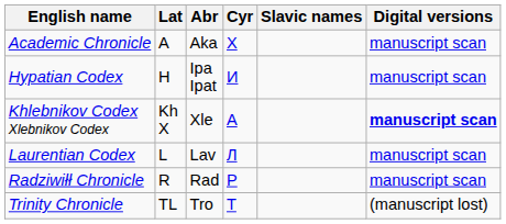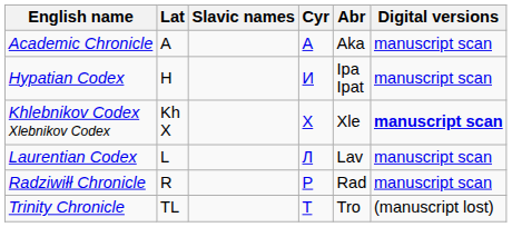 <table class="wikitable sortable">
 <tr>
 <th>English name</th>
 <th>Lat</th>
+<th>Slavic names</th>
+<th>Cyr</th>
 <th>Abr</th>
-<th>Cyr</th>
-<th>Slavic names</th>
 <th>Digital versions</th>
 </tr>
 <tr valign="top">
 <td><em><a href='#'>Academic Chronicle</a></em></td>
 <td>A</td>
+<td><br></td>
+<td><a href='#'>А</a></td>
 <td>Aka</td>
-<td><a href='#'>Х</a></td>
-<td><br></td>
 <td><a href='#'>manuscript scan</a></td>
 </tr>
 <tr>
 <td><em><a href='#'>Hypatian Codex</a></em></td>
 <td>H</td>
+<td><br></td>
+<td><a href='#'>И</a></td>
 <td>Ipa<br>Ipat</td>
-<td><a href='#'>И</a></td>
-<td><br></td>
 <td><a href='#'>manuscript scan</a><br></td>
 </tr>
 <tr>
 <td><em><a href='#'>Khlebnikov Codex</a></em><br><small><em>Xlebnikov Codex</em></small></td>
 <td>Kh<br>X</td>
+<td><br></td>
+<td><a href='#'>Х</a></td>
 <td>Xle</td>
-<td><a href='#'>А</a></td>
-<td><br></td>
 <td><strong><a href='#'>manuscript scan</a></strong></td>
 </tr>
 <tr>
 <td><em><a href='#'>Laurentian Codex</a></em></td>
 <td>L</td>
+<td><br></td>
+<td><a href='#'>Л</a></td>
 <td>Lav</td>
-<td><a href='#'>Л</a></td>
-<td><br></td>
 <td><a href='#'>manuscript scan</a><br></td>
 </tr>
 <tr>
 <td><em><a href='#'>Radziwiłł Chronicle</a></em></td>
 <td>R</td>
+<td><br></td>
+<td><a href='#'>Р</a></td>
 <td>Rad</td>
-<td><a href='#'>Р</a></td>
-<td><br></td>
 <td><a href='#'>manuscript scan</a></td>
 </tr>
 <tr>
 <td><em><a href='#'>Trinity Chronicle</a></em></td>
 <td>TL</td>
+<td><br></td>
+<td><a href='#'>Т</a></td>
 <td>Tro</td>
-<td><a href='#'>Т</a></td>
-<td><br></td>
 <td>(manuscript lost)</td>
 </tr>
 </table>
